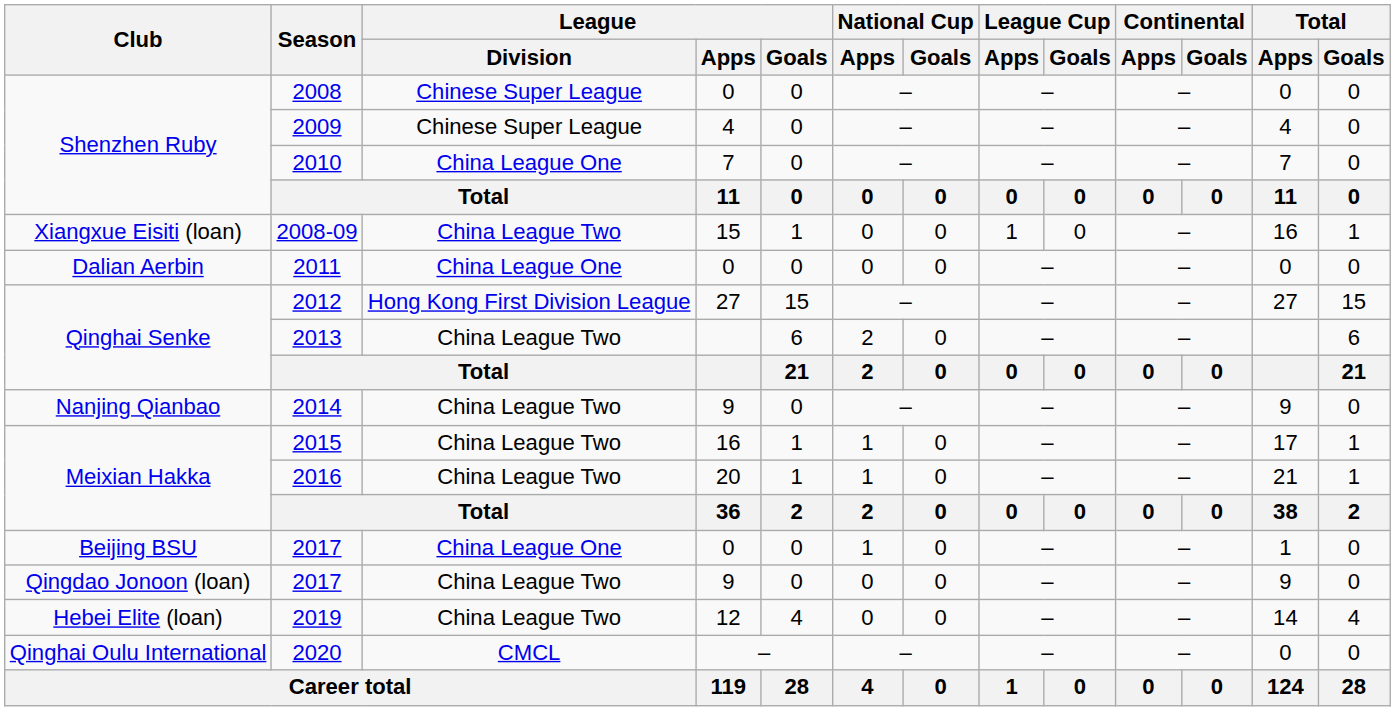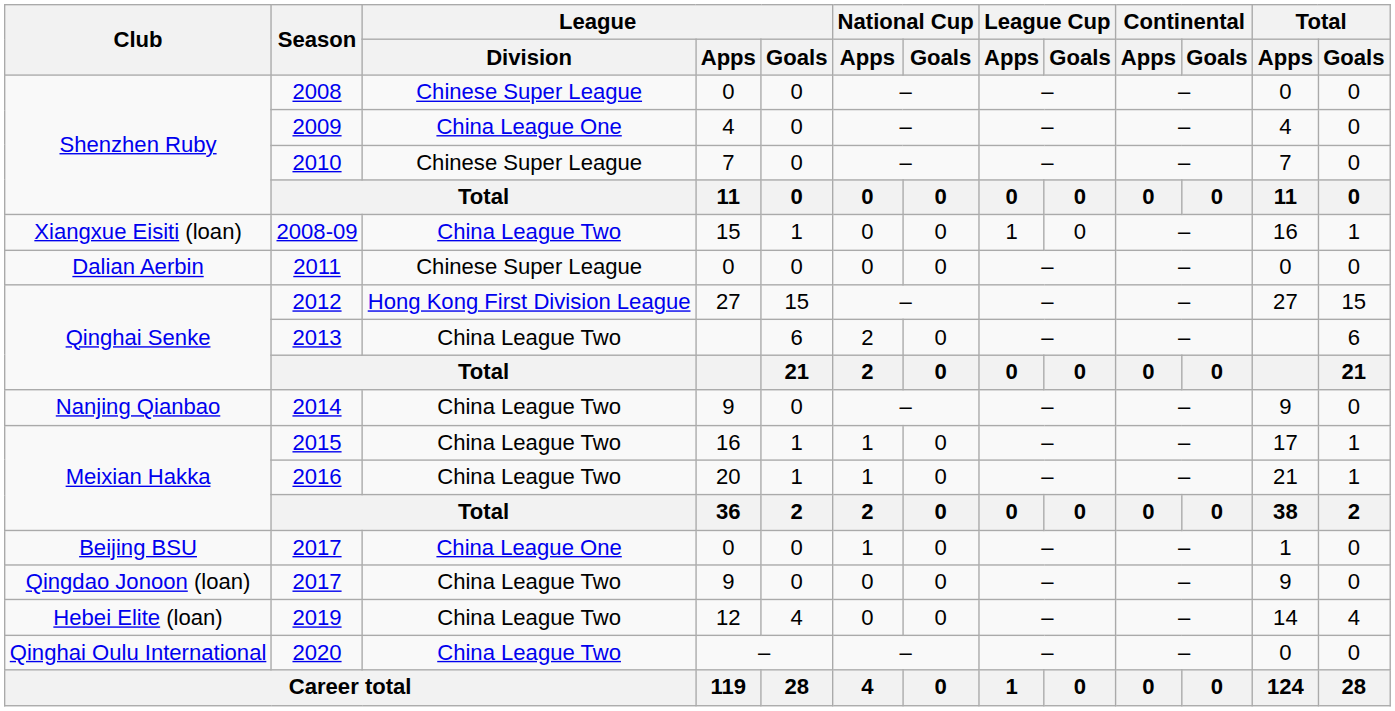 <table class="wikitable" style="text-align: center">
 <tr>
 <th rowspan="2">Club</th>
 <th rowspan="2">Season</th>
 <th colspan="3">League</th>
 <th colspan="2">National Cup</th>
 <th colspan="2">League Cup</th>
 <th colspan="2">Continental</th>
 <th colspan="2">Total</th>
 </tr>
 <tr>
 <th>Division</th>
 <th>Apps</th>
 <th>Goals</th>
 <th>Apps</th>
 <th>Goals</th>
 <th>Apps</th>
 <th>Goals</th>
 <th>Apps</th>
 <th>Goals</th>
 <th>Apps</th>
 <th>Goals</th>
 </tr>
 <tr>
 <td rowspan=4><a href='#'>Shenzhen Ruby</a></td>
 <td><a href='#'>2008</a></td>
 <td><a href='#'>Chinese Super League</a></td>
 <td>0</td>
 <td>0</td>
 <td colspan="2">–</td>
 <td colspan="2">–</td>
 <td colspan="2">–</td>
 <td>0</td>
 <td>0</td>
 </tr>
 <tr>
 <td><a href='#'>2009</a></td>
-<td>Chinese Super League</td>
+<td><a href='#'>China League One</a></td>
 <td>4</td>
 <td>0</td>
 <td colspan="2">–</td>
 <td colspan="2">–</td>
 <td colspan="2">–</td>
 <td>4</td>
 <td>0</td>
 </tr>
 <tr>
 <td><a href='#'>2010</a></td>
-<td><a href='#'>China League One</a></td>
+<td>Chinese Super League</td>
 <td>7</td>
 <td>0</td>
 <td colspan="2">–</td>
 <td colspan="2">–</td>
 <td colspan="2">–</td>
 <td>7</td>
 <td>0</td>
 </tr>
 <tr>
 <th colspan="2"><strong>Total</strong></th>
 <th>11</th>
 <th>0</th>
 <th>0</th>
 <th>0</th>
 <th>0</th>
 <th>0</th>
 <th>0</th>
 <th>0</th>
 <th>11</th>
 <th>0</th>
 </tr>
 <tr>
 <td><a href='#'>Xiangxue Eisiti</a> (loan)</td>
 <td><a href='#'>2008-09</a></td>
 <td><a href='#'>China League Two</a></td>
 <td>15</td>
 <td>1</td>
 <td>0</td>
 <td>0</td>
 <td>1</td>
 <td>0</td>
 <td colspan="2">–</td>
 <td>16</td>
 <td>1</td>
 </tr>
 <tr>
 <td><a href='#'>Dalian Aerbin</a></td>
 <td><a href='#'>2011</a></td>
-<td><a href='#'>China League One</a></td>
+<td>Chinese Super League</td>
 <td>0</td>
 <td>0</td>
 <td>0</td>
 <td>0</td>
 <td colspan="2">–</td>
 <td colspan="2">–</td>
 <td>0</td>
 <td>0</td>
 </tr>
 <tr>
 <td rowspan=3><a href='#'>Qinghai Senke</a></td>
 <td><a href='#'>2012</a></td>
 <td><a href='#'>Hong Kong First Division League</a></td>
 <td>27</td>
 <td>15</td>
 <td colspan="2">–</td>
 <td colspan="2">–</td>
 <td colspan="2">–</td>
 <td>27</td>
 <td>15</td>
 </tr>
 <tr>
 <td><a href='#'>2013</a></td>
 <td>China League Two</td>
 <td></td>
 <td>6</td>
 <td>2</td>
 <td>0</td>
 <td colspan="2">–</td>
 <td colspan="2">–</td>
 <td></td>
 <td>6</td>
 </tr>
 <tr>
 <th colspan="2"><strong>Total</strong></th>
 <th></th>
 <th>21</th>
 <th>2</th>
 <th>0</th>
 <th>0</th>
 <th>0</th>
 <th>0</th>
 <th>0</th>
 <th></th>
 <th>21</th>
 </tr>
 <tr>
 <td><a href='#'>Nanjing Qianbao</a></td>
 <td><a href='#'>2014</a></td>
 <td>China League Two</td>
 <td>9</td>
 <td>0</td>
 <td colspan="2">–</td>
 <td colspan="2">–</td>
 <td colspan="2">–</td>
 <td>9</td>
 <td>0</td>
 </tr>
 <tr>
 <td rowspan=3><a href='#'>Meixian Hakka</a></td>
 <td><a href='#'>2015</a></td>
 <td>China League Two</td>
 <td>16</td>
 <td>1</td>
 <td>1</td>
 <td>0</td>
 <td colspan="2">–</td>
 <td colspan="2">–</td>
 <td>17</td>
 <td>1</td>
 </tr>
 <tr>
 <td><a href='#'>2016</a></td>
 <td>China League Two</td>
 <td>20</td>
 <td>1</td>
 <td>1</td>
 <td>0</td>
 <td colspan="2">–</td>
 <td colspan="2">–</td>
 <td>21</td>
 <td>1</td>
 </tr>
 <tr>
 <th colspan="2"><strong>Total</strong></th>
 <th>36</th>
 <th>2</th>
 <th>2</th>
 <th>0</th>
 <th>0</th>
 <th>0</th>
 <th>0</th>
 <th>0</th>
 <th>38</th>
 <th>2</th>
 </tr>
 <tr>
 <td><a href='#'>Beijing BSU</a></td>
 <td><a href='#'>2017</a></td>
 <td><a href='#'>China League One</a></td>
 <td>0</td>
 <td>0</td>
 <td>1</td>
 <td>0</td>
 <td colspan="2">–</td>
 <td colspan="2">–</td>
 <td>1</td>
 <td>0</td>
 </tr>
 <tr>
 <td><a href='#'>Qingdao Jonoon</a> (loan)</td>
 <td><a href='#'>2017</a></td>
 <td>China League Two</td>
 <td>9</td>
 <td>0</td>
 <td>0</td>
 <td>0</td>
 <td colspan="2">–</td>
 <td colspan="2">–</td>
 <td>9</td>
 <td>0</td>
 </tr>
 <tr>
 <td><a href='#'>Hebei Elite</a> (loan)</td>
 <td><a href='#'>2019</a></td>
 <td>China League Two</td>
 <td>12</td>
 <td>4</td>
 <td>0</td>
 <td>0</td>
 <td colspan="2">–</td>
 <td colspan="2">–</td>
 <td>14</td>
 <td>4</td>
 </tr>
 <tr>
 <td><a href='#'>Qinghai Oulu International</a></td>
 <td><a href='#'>2020</a></td>
-<td><a href='#'>CMCL</a></td>
+<td><a href='#'>China League Two</a></td>
 <td colspan="2">–</td>
 <td colspan="2">–</td>
 <td colspan="2">–</td>
 <td colspan="2">–</td>
 <td>0</td>
 <td>0</td>
 </tr>
 <tr>
 <th colspan=3>Career total</th>
 <th>119</th>
 <th>28</th>
 <th>4</th>
 <th>0</th>
 <th>1</th>
 <th>0</th>
 <th>0</th>
 <th>0</th>
 <th>124</th>
 <th>28</th>
 </tr>
 </table>
